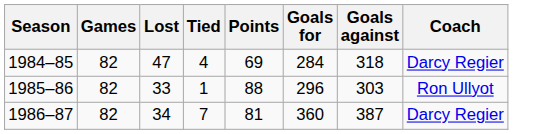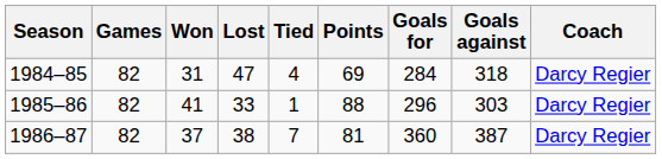 <table class="wikitable" style="text-align:center">
 <tr>
 <th>Season</th>
 <th>Games</th>
+<th>Won</th>
 <th>Lost</th>
 <th>Tied</th>
 <th>Points</th>
 <th>Goals<br>for</th>
 <th>Goals<br>against</th>
 <th>Coach</th>
 </tr>
 <tr>
 <td>1984–85</td>
 <td>82</td>
+<td>31</td>
 <td>47</td>
 <td>4</td>
 <td>69</td>
 <td>284</td>
 <td>318</td>
 <td><a href='#'>Darcy Regier</a></td>
 </tr>
 <tr>
 <td>1985–86</td>
 <td>82</td>
+<td>41</td>
 <td>33</td>
 <td>1</td>
 <td>88</td>
 <td>296</td>
 <td>303</td>
-<td><a href='#'>Ron Ullyot</a></td>
+<td><a href='#'>Darcy Regier</a></td>
 </tr>
 <tr>
 <td>1986–87</td>
 <td>82</td>
-<td>34</td>
+<td>37</td>
+<td>38</td>
 <td>7</td>
 <td>81</td>
 <td>360</td>
 <td>387</td>
 <td><a href='#'>Darcy Regier</a></td>
 </tr>
 </table>
